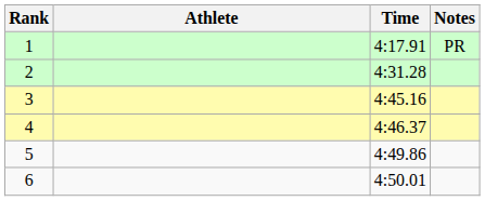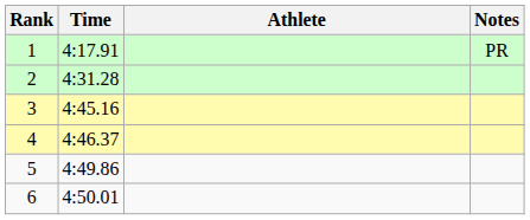 <table class="wikitable" style="text-align:center">
 <tr>
 <th>Rank</th>
+<th>Time</th>
 <th Style="width:18em">Athlete</th>
-<th>Time</th>
 <th>Notes</th>
 </tr>
 <tr style="background:#cfc">
 <td>1</td>
+<td>4:17.91</td>
 <td style="text-align:left"></td>
-<td>4:17.91</td>
 <td>PR</td>
 </tr>
 <tr style="background:#cfc">
 <td>2</td>
+<td>4:31.28</td>
 <td style="text-align:left"></td>
-<td>4:31.28</td>
 <td></td>
 </tr>
 <tr style="width:10px; background:#fffcaf">
 <td>3</td>
+<td>4:45.16</td>
 <td style="text-align:left"></td>
-<td>4:45.16</td>
 <td></td>
 </tr>
 <tr style="width:10px; background:#fffcaf">
 <td>4</td>
+<td>4:46.37</td>
 <td style="text-align:left"></td>
-<td>4:46.37</td>
 <td></td>
 </tr>
 <tr>
 <td>5</td>
+<td>4:49.86</td>
 <td style="text-align:left"></td>
-<td>4:49.86</td>
 <td></td>
 </tr>
 <tr>
 <td>6</td>
+<td>4:50.01</td>
 <td style="text-align:left"></td>
-<td>4:50.01</td>
 <td></td>
 </tr>
 </table>
